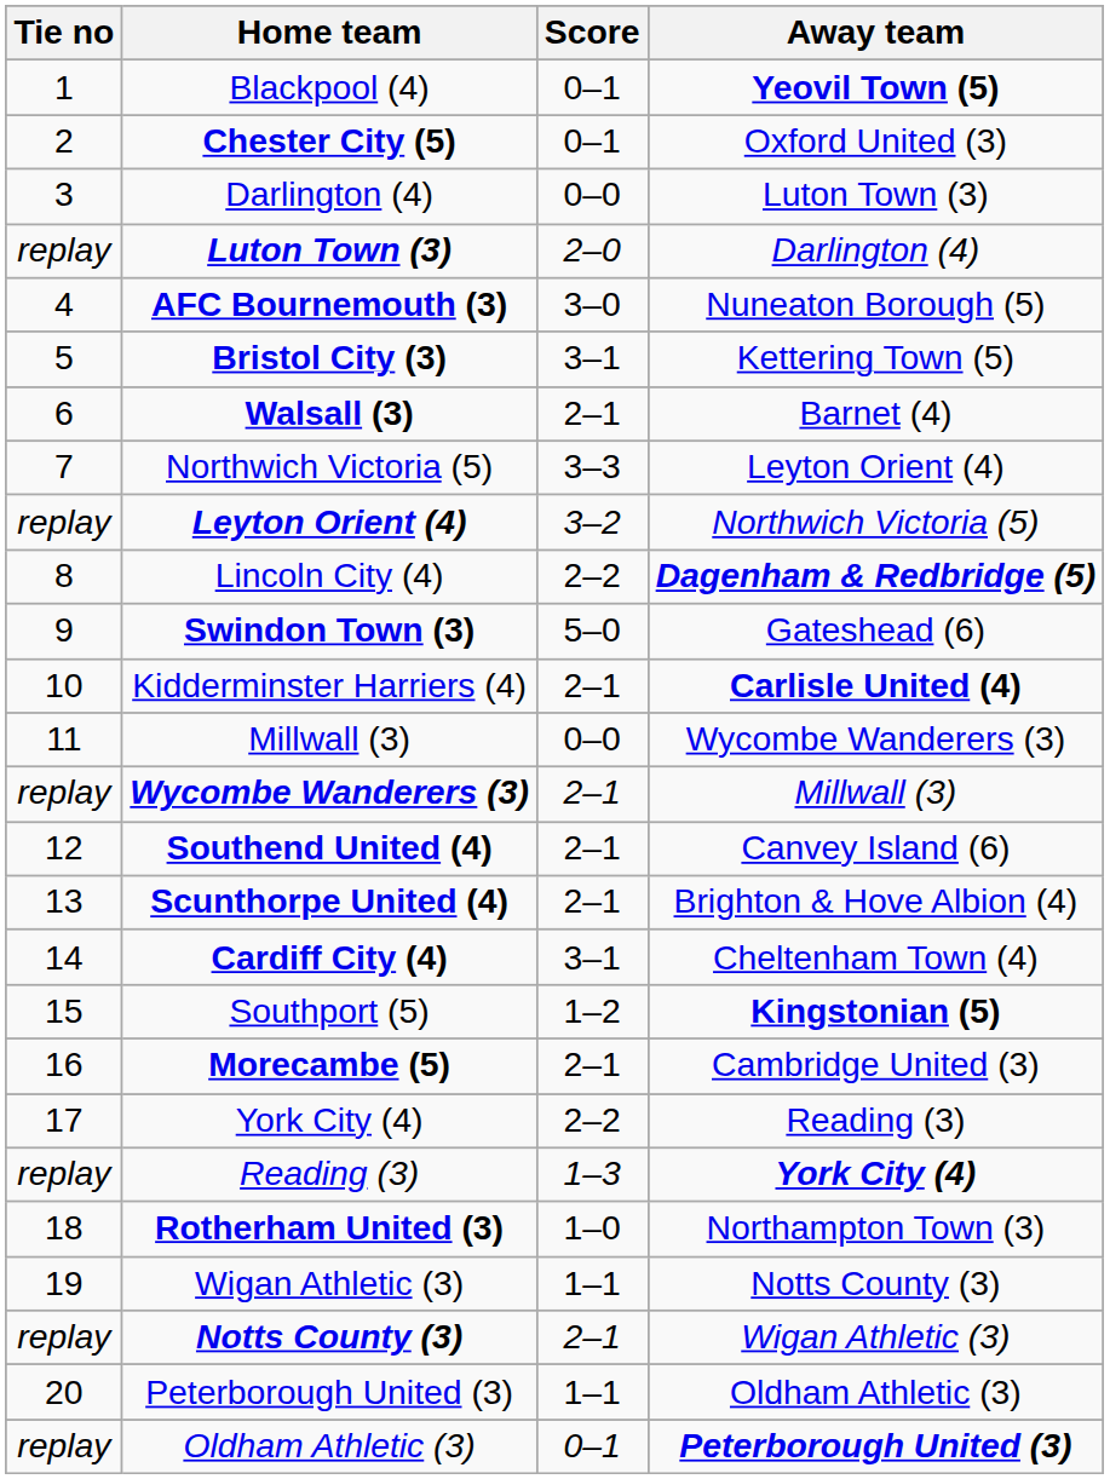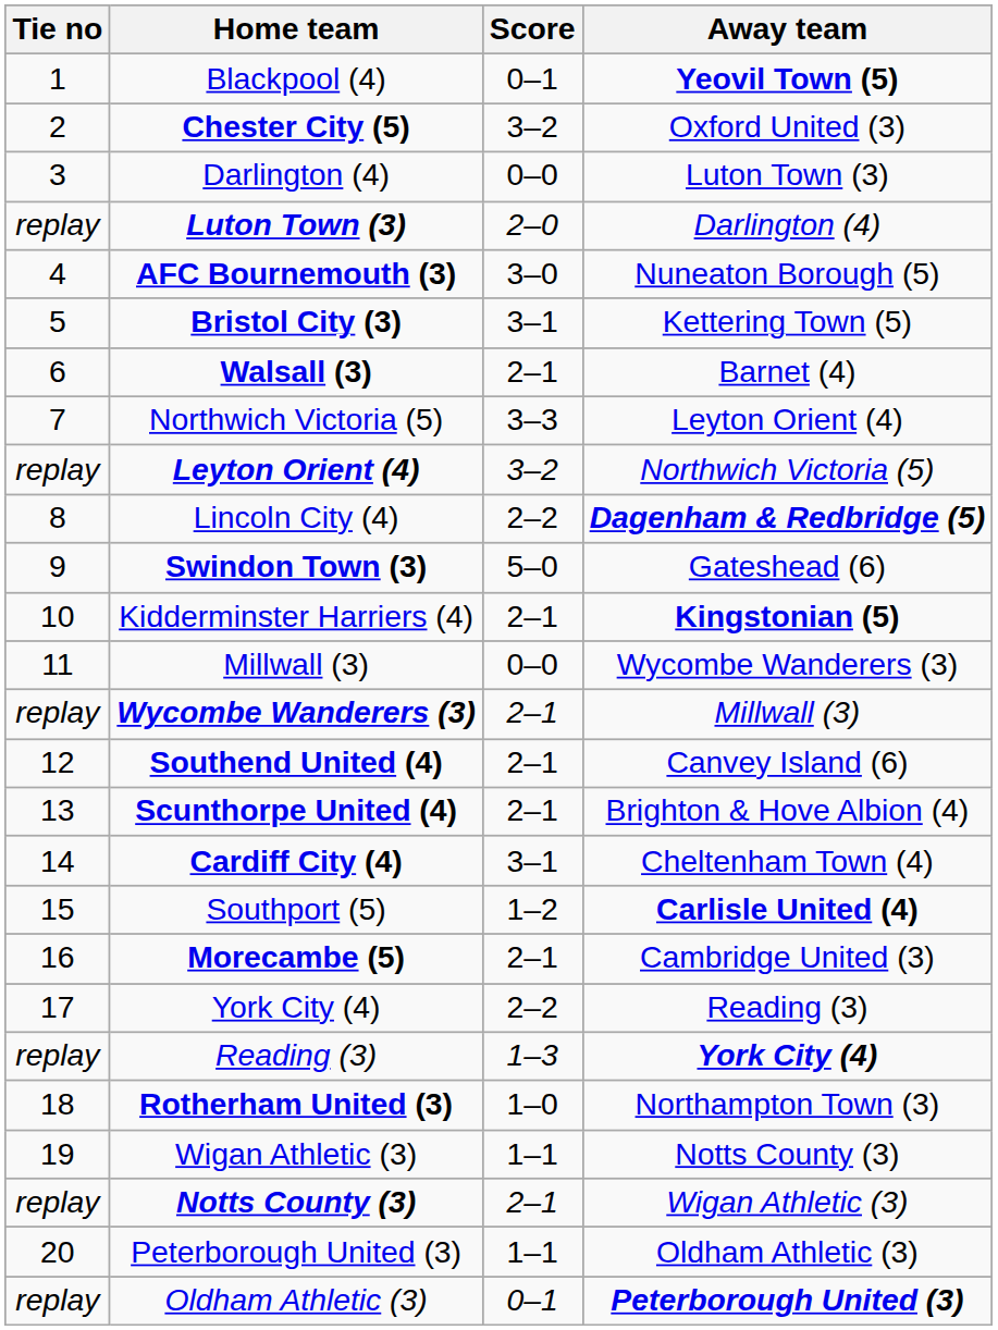 <table class="wikitable" style="text-align: center">
 <tr>
 <th>Tie no</th>
 <th>Home team</th>
 <th>Score</th>
 <th>Away team</th>
 </tr>
 <tr>
 <td>1</td>
 <td><a href='#'>Blackpool</a> (4)</td>
 <td>0–1</td>
 <td><strong><a href='#'>Yeovil Town</a> (5)</strong></td>
 </tr>
 <tr>
 <td>2</td>
 <td><strong><a href='#'>Chester City</a> (5)</strong></td>
-<td>0–1</td>
+<td>3–2</td>
 <td><a href='#'>Oxford United</a> (3)</td>
 </tr>
 <tr>
 <td>3</td>
 <td><a href='#'>Darlington</a> (4)</td>
 <td>0–0</td>
 <td><a href='#'>Luton Town</a> (3)</td>
 </tr>
 <tr>
 <td><em>replay</em></td>
 <td><strong><em><a href='#'>Luton Town</a> (3)</em></strong></td>
 <td><em>2–0</em></td>
 <td><em><a href='#'>Darlington</a> (4)</em></td>
 </tr>
 <tr>
 <td>4</td>
 <td><strong><a href='#'>AFC Bournemouth</a> (3)</strong></td>
 <td>3–0</td>
 <td><a href='#'>Nuneaton Borough</a> (5)</td>
 </tr>
 <tr>
 <td>5</td>
 <td><strong><a href='#'>Bristol City</a> (3)</strong></td>
 <td>3–1</td>
 <td><a href='#'>Kettering Town</a> (5)</td>
 </tr>
 <tr>
 <td>6</td>
 <td><strong><a href='#'>Walsall</a> (3)</strong></td>
 <td>2–1</td>
 <td><a href='#'>Barnet</a> (4)</td>
 </tr>
 <tr>
 <td>7</td>
 <td><a href='#'>Northwich Victoria</a> (5)</td>
 <td>3–3</td>
 <td><a href='#'>Leyton Orient</a> (4)</td>
 </tr>
 <tr>
 <td><em>replay</em></td>
 <td><strong><em><a href='#'>Leyton Orient</a> (4)</em></strong></td>
 <td><em>3–2</em></td>
 <td><em><a href='#'>Northwich Victoria</a> (5)</em></td>
 </tr>
 <tr>
 <td>8</td>
 <td><a href='#'>Lincoln City</a> (4)</td>
 <td>2–2</td>
 <td><strong><em><a href='#'>Dagenham & Redbridge</a> (5)</em></strong></td>
 </tr>
 <tr>
 <td>9</td>
 <td><strong><a href='#'>Swindon Town</a> (3)</strong></td>
 <td>5–0</td>
 <td><a href='#'>Gateshead</a> (6)</td>
 </tr>
 <tr>
 <td>10</td>
 <td><a href='#'>Kidderminster Harriers</a> (4)</td>
 <td>2–1</td>
-<td><strong><a href='#'>Carlisle United</a> (4)</strong></td>
+<td><strong><a href='#'>Kingstonian</a> (5)</strong></td>
 </tr>
 <tr>
 <td>11</td>
 <td><a href='#'>Millwall</a> (3)</td>
 <td>0–0</td>
 <td><a href='#'>Wycombe Wanderers</a> (3)</td>
 </tr>
 <tr>
 <td><em>replay</em></td>
 <td><strong><em><a href='#'>Wycombe Wanderers</a> (3)</em></strong></td>
 <td><em>2–1</em></td>
 <td><em><a href='#'>Millwall</a> (3)</em></td>
 </tr>
 <tr>
 <td>12</td>
 <td><strong><a href='#'>Southend United</a> (4)</strong></td>
 <td>2–1</td>
 <td><a href='#'>Canvey Island</a> (6)</td>
 </tr>
 <tr>
 <td>13</td>
 <td><strong><a href='#'>Scunthorpe United</a> (4)</strong></td>
 <td>2–1</td>
 <td><a href='#'>Brighton & Hove Albion</a> (4)</td>
 </tr>
 <tr>
 <td>14</td>
 <td><strong><a href='#'>Cardiff City</a> (4)</strong></td>
 <td>3–1</td>
 <td><a href='#'>Cheltenham Town</a> (4)</td>
 </tr>
 <tr>
 <td>15</td>
 <td><a href='#'>Southport</a> (5)</td>
 <td>1–2</td>
-<td><strong><a href='#'>Kingstonian</a> (5)</strong></td>
+<td><strong><a href='#'>Carlisle United</a> (4)</strong></td>
 </tr>
 <tr>
 <td>16</td>
 <td><strong><a href='#'>Morecambe</a> (5)</strong></td>
 <td>2–1</td>
 <td><a href='#'>Cambridge United</a> (3)</td>
 </tr>
 <tr>
 <td>17</td>
 <td><a href='#'>York City</a> (4)</td>
 <td>2–2</td>
 <td><a href='#'>Reading</a> (3)</td>
 </tr>
 <tr>
 <td><em>replay</em></td>
 <td><em><a href='#'>Reading</a> (3)</em></td>
 <td><em>1–3</em></td>
 <td><strong><em><a href='#'>York City</a> (4)</em></strong></td>
 </tr>
 <tr>
 <td>18</td>
 <td><strong><a href='#'>Rotherham United</a> (3)</strong></td>
 <td>1–0</td>
 <td><a href='#'>Northampton Town</a> (3)</td>
 </tr>
 <tr>
 <td>19</td>
 <td><a href='#'>Wigan Athletic</a> (3)</td>
 <td>1–1</td>
 <td><a href='#'>Notts County</a> (3)</td>
 </tr>
 <tr>
 <td><em>replay</em></td>
 <td><strong><em><a href='#'>Notts County</a> (3)</em></strong></td>
 <td><em>2–1</em></td>
 <td><em><a href='#'>Wigan Athletic</a> (3)</em></td>
 </tr>
 <tr>
 <td>20</td>
 <td><a href='#'>Peterborough United</a> (3)</td>
 <td>1–1</td>
 <td><a href='#'>Oldham Athletic</a> (3)</td>
 </tr>
 <tr>
 <td><em>replay</em></td>
 <td><em><a href='#'>Oldham Athletic</a> (3)</em></td>
 <td><em>0–1</em></td>
 <td><strong><em><a href='#'>Peterborough United</a> (3)</em></strong></td>
 </tr>
 </table>
